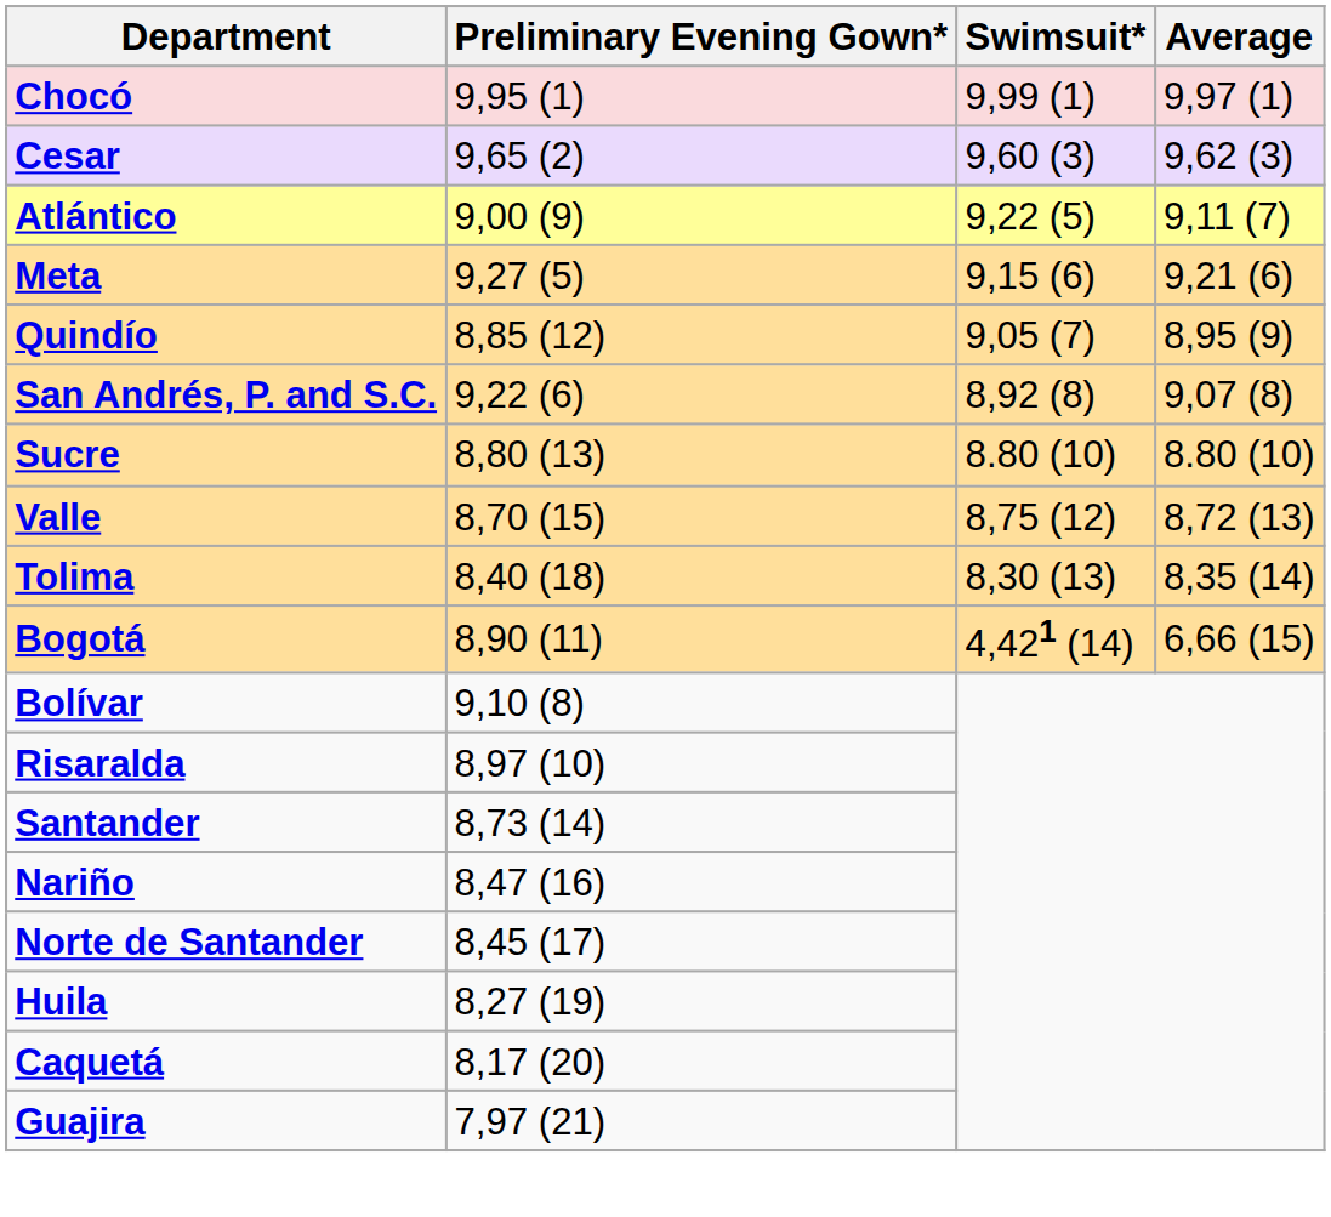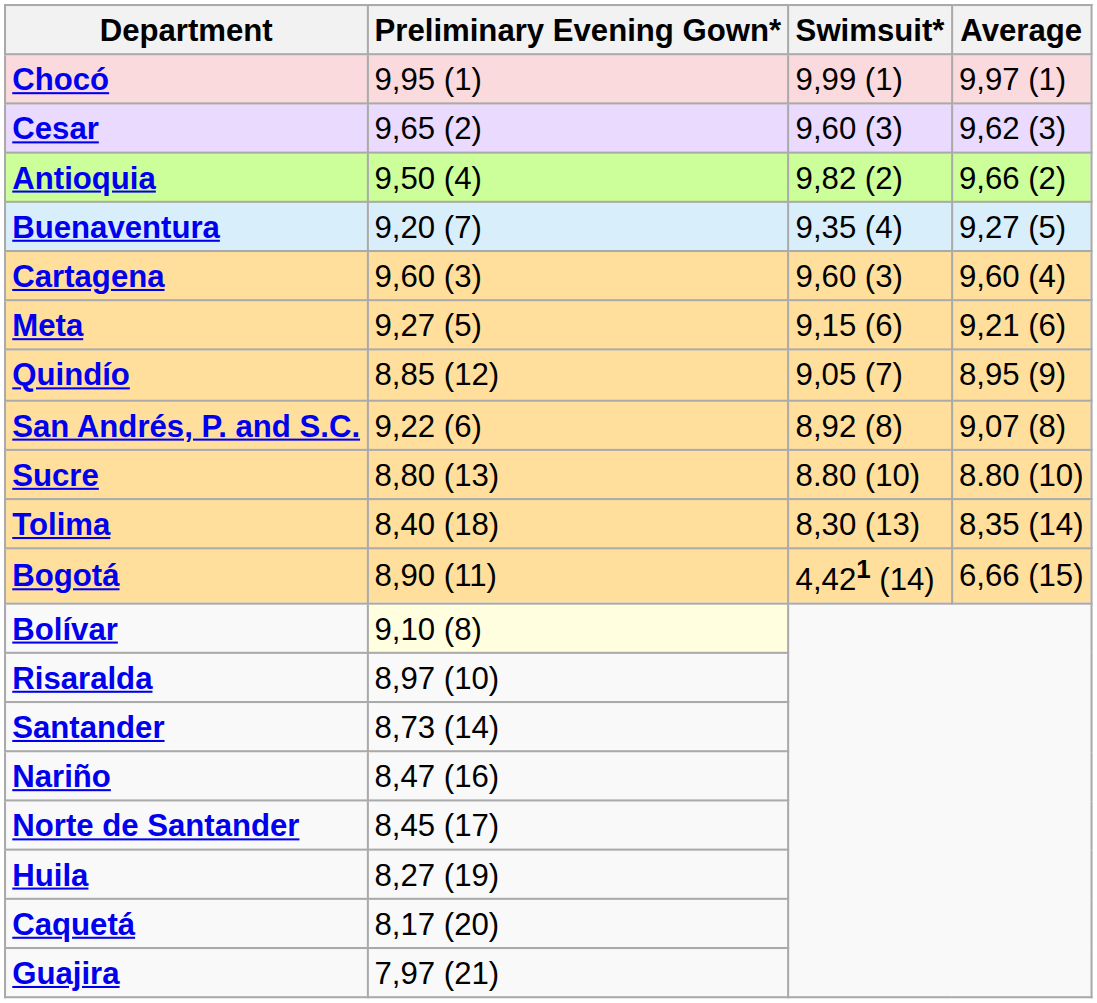 <table class="wikitable sortable collapsible" style="font-size: 95%;">
 <tr>
 <th>Department</th>
 <th>Preliminary Evening Gown*</th>
 <th>Swimsuit*</th>
 <th>Average</th>
 </tr>
 <tr style="background-color:#FADADD;">
 <td><strong> <a href='#'>Chocó</a></strong></td>
 <td>9,95 (1)</td>
 <td>9,99 (1)</td>
 <td>9,97 (1)</td>
 </tr>
 <tr style="background-color:#eadafd;">
 <td><strong> <a href='#'>Cesar</a></strong></td>
 <td>9,65 (2)</td>
 <td>9,60 (3)</td>
 <td>9,62 (3)</td>
 </tr>
-<tr style="background-color:#ffff99;">
-<td><strong> <a href='#'>Atlántico</a></strong></td>
-<td>9,00 (9)</td>
-<td>9,22 (5)</td>
-<td>9,11 (7)</td>
+<tr style="background-color:#ccff99;">
+<td><strong> <a href='#'>Antioquia</a></strong></td>
+<td>9,50 (4)</td>
+<td>9,82 (2)</td>
+<td>9,66 (2)</td>
+</tr>
+<tr style="background-color:#d9eefb;">
+<td> <strong><a href='#'>Buenaventura</a></strong></td>
+<td>9,20 (7)</td>
+<td>9,35 (4)</td>
+<td>9,27 (5)</td>
+</tr>
+<tr style="background-color:#ffdf9b;">
+<td><strong> <a href='#'>Cartagena</a></strong></td>
+<td>9,60 (3)</td>
+<td>9,60 (3)</td>
+<td>9,60 (4)</td>
 </tr>
 <tr style="background-color:#ffdf9b;">
 <td><strong> <a href='#'>Meta</a></strong></td>
 <td>9,27 (5)</td>
 <td>9,15 (6)</td>
 <td>9,21 (6)</td>
 </tr>
 <tr style="background-color:#ffdf9b;">
 <td><strong> <a href='#'>Quindío</a></strong></td>
 <td>8,85 (12)</td>
 <td>9,05 (7)</td>
 <td>8,95 (9)</td>
 </tr>
 <tr style="background-color:#ffdf9b;">
 <td><strong> <a href='#'>San Andrés, P. and S.C.</a></strong></td>
 <td>9,22 (6)</td>
 <td>8,92 (8)</td>
 <td>9,07 (8)</td>
 </tr>
 <tr style="background-color:#ffdf9b;">
 <td> <strong><a href='#'>Sucre</a></strong></td>
 <td>8,80 (13)</td>
 <td>8.80 (10)</td>
 <td>8.80 (10)</td>
 </tr>
 <tr style="background-color:#ffdf9b;">
-<td><strong> <a href='#'>Valle</a></strong></td>
-<td>8,70 (15)</td>
-<td>8,75 (12)</td>
-<td>8,72 (13)</td>
-</tr>
-<tr style="background-color:#ffdf9b;">
 <td><strong> <a href='#'>Tolima</a></strong></td>
 <td>8,40 (18)</td>
 <td>8,30 (13)</td>
 <td>8,35 (14)</td>
 </tr>
 <tr style="background-color:#ffdf9b;">
 <td><strong> <a href='#'>Bogotá</a></strong></td>
 <td>8,90 (11)</td>
 <td>4,42<sup><strong>1</strong></sup> (14)</td>
 <td>6,66 (15)</td>
 </tr>
 <tr>
 <td><strong> <a href='#'>Bolívar</a></strong></td>
-<td>9,10 (8)</td>
+<td style="background: lightyellow;">9,10 (8)</td>
 <td colspan="2" rowspan="8"></td>
 </tr>
 <tr>
 <td><strong> <a href='#'>Risaralda</a></strong></td>
 <td>8,97 (10)</td>
 </tr>
 <tr>
 <td> <a href='#'><strong>Santander</strong></a></td>
 <td>8,73 (14)</td>
 </tr>
 <tr>
 <td><strong> <a href='#'>Nariño</a></strong></td>
 <td>8,47 (16)</td>
 </tr>
 <tr>
 <td><strong> <a href='#'>Norte de Santander</a></strong></td>
 <td>8,45 (17)</td>
 </tr>
 <tr>
 <td><strong> <a href='#'>Huila</a></strong></td>
 <td>8,27 (19)</td>
 </tr>
 <tr>
 <td> <a href='#'><strong>Caquetá</strong></a></td>
 <td>8,17 (20)</td>
 </tr>
 <tr>
 <td><strong> <a href='#'>Guajira</a></strong></td>
 <td>7,97 (21)</td>
 </tr>
 </table>
